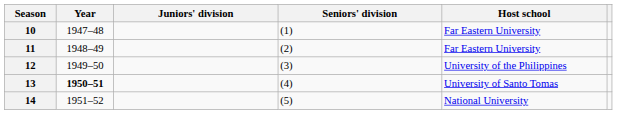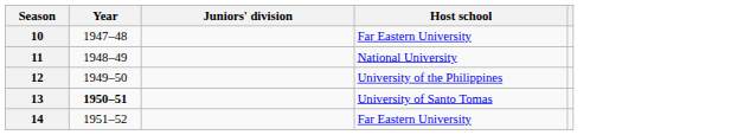 <table class="wikitable plainrowheaders" style="font-size:95%;">
 <tr>
 <th scope="col" style="width:70px;">Season</th>
 <th scope="col" style="width:80px;">Year</th>
 <th scope="col" style="width:250px">Juniors' division</th>
-<th scope="col" style="width:250px">Seniors' division</th>
 <th scope="col" style="width:250px">Host school</th>
 <th scope="col"></th>
 </tr>
 <tr>
 <th scope="row" style="text-align:center;">10</th>
 <td align=center>1947–48</td>
 <td></td>
-<td> (1)</td>
 <td><a href='#'>Far Eastern University</a></td>
 <td align=center></td>
 </tr>
 <tr>
 <th scope="row" style="text-align:center;">11</th>
 <td align=center>1948–49</td>
 <td></td>
-<td> (2)</td>
-<td><a href='#'>Far Eastern University</a></td>
+<td><a href='#'>National University</a></td>
 <td align=center></td>
 </tr>
 <tr>
 <th scope="row" style="text-align:center;">12</th>
 <td align=center>1949–50</td>
 <td></td>
-<td> (3)</td>
 <td><a href='#'>University of the Philippines</a></td>
 <td align=center></td>
 </tr>
 <tr>
 <th scope="row" style="text-align:center;">13</th>
 <td align=center><strong>1950–51</strong></td>
 <td></td>
-<td> (4)</td>
 <td><a href='#'>University of Santo Tomas</a></td>
 <td align=center></td>
 </tr>
 <tr>
 <th scope="row" style="text-align:center;">14</th>
 <td align=center>1951–52</td>
 <td></td>
-<td> (5)</td>
-<td><a href='#'>National University</a></td>
+<td><a href='#'>Far Eastern University</a></td>
 <td align=center></td>
 </tr>
 </table>
